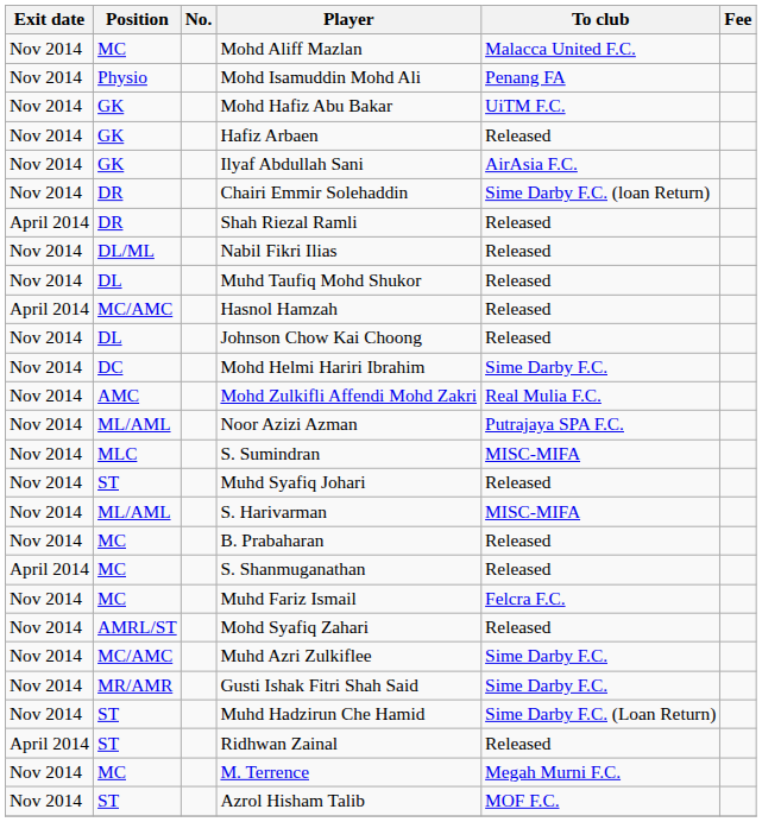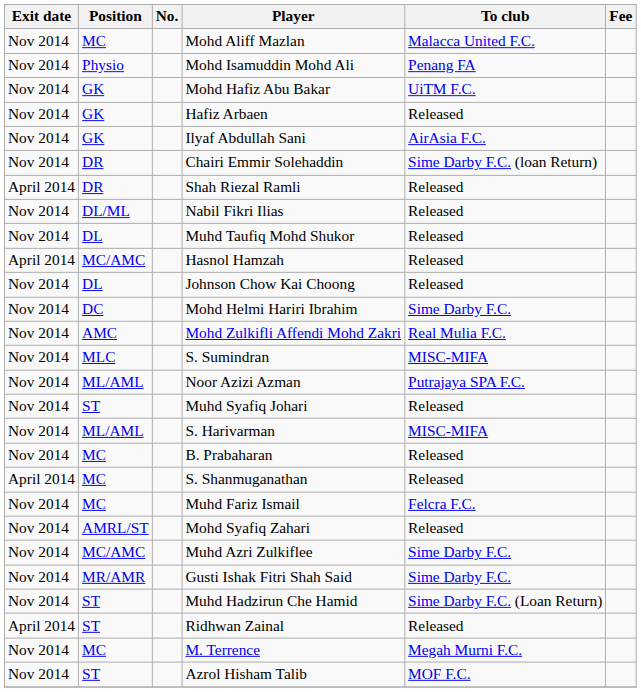 <table class="wikitable sortable">
 <tr>
 <th>Exit date</th>
 <th>Position</th>
 <th>No.</th>
 <th>Player</th>
 <th>To club</th>
 <th>Fee</th>
 </tr>
 <tr>
 <td>Nov 2014</td>
 <td><a href='#'>MC</a></td>
 <td></td>
 <td> Mohd Aliff Mazlan</td>
 <td> <a href='#'>Malacca United F.C.</a></td>
 <td></td>
 </tr>
 <tr>
 <td>Nov 2014</td>
 <td><a href='#'>Physio</a></td>
 <td></td>
 <td> Mohd Isamuddin Mohd Ali</td>
 <td> <a href='#'>Penang FA</a></td>
 <td></td>
 </tr>
 <tr>
 <td>Nov 2014</td>
 <td><a href='#'>GK</a></td>
 <td></td>
 <td> Mohd Hafiz Abu Bakar</td>
 <td> <a href='#'>UiTM F.C.</a></td>
 <td></td>
 </tr>
 <tr>
 <td>Nov 2014</td>
 <td><a href='#'>GK</a></td>
 <td></td>
 <td> Hafiz Arbaen</td>
 <td> Released</td>
 <td></td>
 </tr>
 <tr>
 <td>Nov 2014</td>
 <td><a href='#'>GK</a></td>
 <td></td>
 <td> Ilyaf Abdullah Sani</td>
 <td> <a href='#'>AirAsia F.C.</a></td>
 <td></td>
 </tr>
 <tr>
 <td>Nov 2014</td>
 <td><a href='#'>DR</a></td>
 <td></td>
 <td> Chairi Emmir Solehaddin</td>
 <td> <a href='#'>Sime Darby F.C.</a> (loan Return)</td>
 <td></td>
 </tr>
 <tr>
 <td>April 2014</td>
 <td><a href='#'>DR</a></td>
 <td></td>
 <td> Shah Riezal Ramli</td>
 <td>Released</td>
 <td></td>
 </tr>
 <tr>
 <td>Nov 2014</td>
 <td><a href='#'>DL/ML</a></td>
 <td></td>
 <td> Nabil Fikri Ilias</td>
 <td>Released</td>
 <td></td>
 </tr>
 <tr>
 <td>Nov 2014</td>
 <td><a href='#'>DL</a></td>
 <td></td>
 <td> Muhd Taufiq Mohd Shukor</td>
 <td> Released</td>
 <td></td>
 </tr>
 <tr>
 <td>April 2014</td>
 <td><a href='#'>MC/AMC</a></td>
 <td></td>
 <td> Hasnol Hamzah</td>
 <td>Released</td>
 <td></td>
 </tr>
 <tr>
 <td>Nov 2014</td>
 <td><a href='#'>DL</a></td>
 <td></td>
 <td> Johnson Chow Kai Choong</td>
 <td>Released</td>
 <td></td>
 </tr>
 <tr>
 <td>Nov 2014</td>
 <td><a href='#'>DC</a></td>
 <td></td>
 <td> Mohd Helmi Hariri Ibrahim</td>
 <td> <a href='#'>Sime Darby F.C.</a></td>
 <td></td>
 </tr>
 <tr>
 <td>Nov 2014</td>
 <td><a href='#'>AMC</a></td>
 <td></td>
 <td> <a href='#'>Mohd Zulkifli Affendi Mohd Zakri</a></td>
 <td> <a href='#'>Real Mulia F.C.</a></td>
 <td></td>
 </tr>
 <tr>
 <td>Nov 2014</td>
+<td><a href='#'>MLC</a></td>
+<td></td>
+<td> S. Sumindran</td>
+<td> <a href='#'>MISC-MIFA</a></td>
+<td></td>
+</tr>
+<tr>
+<td>Nov 2014</td>
 <td><a href='#'>ML/AML</a></td>
 <td></td>
 <td> Noor Azizi Azman</td>
 <td> <a href='#'>Putrajaya SPA F.C.</a></td>
-<td></td>
-</tr>
-<tr>
-<td>Nov 2014</td>
-<td><a href='#'>MLC</a></td>
-<td></td>
-<td> S. Sumindran</td>
-<td> <a href='#'>MISC-MIFA</a></td>
 <td></td>
 </tr>
 <tr>
 <td>Nov 2014</td>
 <td><a href='#'>ST</a></td>
 <td></td>
 <td> Muhd Syafiq Johari</td>
 <td>Released</td>
 <td></td>
 </tr>
 <tr>
 <td>Nov 2014</td>
 <td><a href='#'>ML/AML</a></td>
 <td></td>
 <td> S. Harivarman</td>
 <td> <a href='#'>MISC-MIFA</a></td>
 <td></td>
 </tr>
 <tr>
 <td>Nov 2014</td>
 <td><a href='#'>MC</a></td>
 <td></td>
 <td> B. Prabaharan</td>
 <td>Released</td>
 <td></td>
 </tr>
 <tr>
 <td>April 2014</td>
 <td><a href='#'>MC</a></td>
 <td></td>
 <td> S. Shanmuganathan</td>
 <td>Released</td>
 <td></td>
 </tr>
 <tr>
 <td>Nov 2014</td>
 <td><a href='#'>MC</a></td>
 <td></td>
 <td> Muhd Fariz Ismail</td>
 <td> <a href='#'>Felcra F.C.</a></td>
 <td></td>
 </tr>
 <tr>
 <td>Nov 2014</td>
 <td><a href='#'>AMRL/ST</a></td>
 <td></td>
 <td> Mohd Syafiq Zahari</td>
 <td>Released</td>
 <td></td>
 </tr>
 <tr>
 <td>Nov 2014</td>
 <td><a href='#'>MC/AMC</a></td>
 <td></td>
 <td> Muhd Azri Zulkiflee</td>
 <td> <a href='#'>Sime Darby F.C.</a></td>
 <td></td>
 </tr>
 <tr>
 <td>Nov 2014</td>
 <td><a href='#'>MR/AMR</a></td>
 <td></td>
 <td> Gusti Ishak Fitri Shah Said</td>
 <td> <a href='#'>Sime Darby F.C.</a></td>
 <td></td>
 </tr>
 <tr>
 <td>Nov 2014</td>
 <td><a href='#'>ST</a></td>
 <td></td>
 <td> Muhd Hadzirun Che Hamid</td>
 <td> <a href='#'>Sime Darby F.C.</a> (Loan Return)</td>
 <td></td>
 </tr>
 <tr>
 <td>April 2014</td>
 <td><a href='#'>ST</a></td>
 <td></td>
 <td> Ridhwan Zainal</td>
 <td>Released</td>
 <td></td>
 </tr>
 <tr>
 <td>Nov 2014</td>
 <td><a href='#'>MC</a></td>
 <td></td>
 <td> <a href='#'>M. Terrence</a></td>
 <td> <a href='#'>Megah Murni F.C.</a></td>
 <td></td>
 </tr>
 <tr>
 <td>Nov 2014</td>
 <td><a href='#'>ST</a></td>
 <td></td>
 <td> Azrol Hisham Talib</td>
 <td> <a href='#'>MOF F.C.</a></td>
 <td></td>
 </tr>
 <tr>
 </tr>
 </table>
